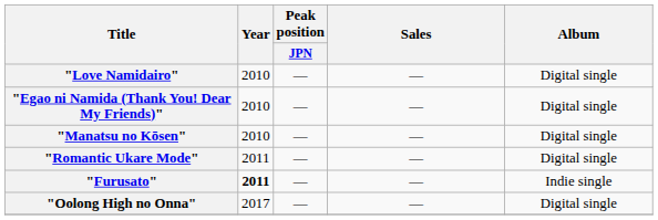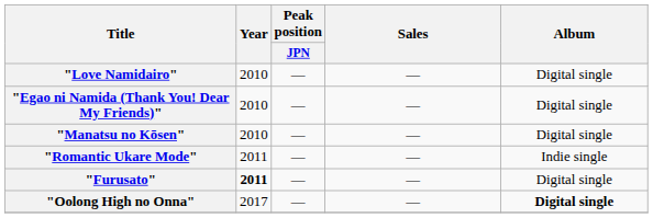 <table class="wikitable plainrowheaders" style="text-align:center" border="1">
 <tr>
 <th scope="col" rowspan="2" style="width:16em;">Title</th>
 <th scope="col" rowspan="2" style="width:2em;">Year</th>
 <th scope="col" colspan="1">Peak position</th>
 <th scope="col" rowspan="2" style="width:12em;">Sales</th>
 <th scope="col" rowspan="2" style="width:10em;">Album</th>
 </tr>
 <tr>
 <th scope="col" style="width:3em;font-size:90%;"><a href='#'>JPN</a><br></th>
 </tr>
 <tr>
 <th scope="row">"<a href='#'>Love Namidairo</a>"</th>
 <td>2010</td>
 <td>—</td>
 <td>—</td>
 <td>Digital single</td>
 </tr>
 <tr>
 <th scope="row">"<a href='#'>Egao ni Namida (Thank You! Dear My Friends)</a>"</th>
 <td>2010</td>
 <td>—</td>
 <td>—</td>
 <td>Digital single</td>
 </tr>
 <tr>
 <th scope="row">"<a href='#'>Manatsu no Kōsen</a>"</th>
 <td>2010</td>
 <td>—</td>
 <td>—</td>
 <td>Digital single</td>
 </tr>
 <tr>
 <th scope="row">"<a href='#'>Romantic Ukare Mode</a>"</th>
 <td>2011</td>
 <td>—</td>
 <td>—</td>
-<td>Digital single</td>
+<td>Indie single</td>
 </tr>
 <tr>
 <th scope="row">"<a href='#'>Furusato</a>"</th>
 <td><strong>2011</strong></td>
 <td>—</td>
 <td>—</td>
-<td>Indie single</td>
+<td>Digital single</td>
 </tr>
 <tr>
 <th scope="row">"Oolong High no Onna"</th>
 <td>2017</td>
 <td>—</td>
 <td>—</td>
-<td>Digital single</td>
+<td><strong>Digital single</strong></td>
 </tr>
 <tr>
 </tr>
 </table>
